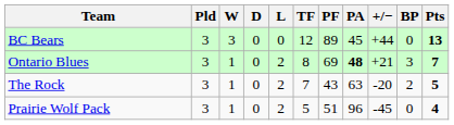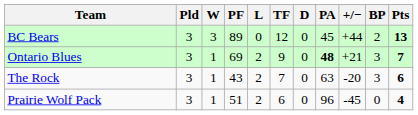 <table class="wikitable" style="text-align: center;">
 <tr>
 <th style="width:200px;">Team</th>
 <th width="20">Pld</th>
 <th width="20">W</th>
-<th width="20">D</th>
+<th width="20">PF</th>
 <th width="20">L</th>
 <th width="20">TF</th>
-<th width="20">PF</th>
+<th width="20">D</th>
 <th width="20">PA</th>
 <th width="25">+/−</th>
 <th width="20">BP</th>
 <th width="20">Pts</th>
 </tr>
 <tr style="background:#cfc;">
 <td align=left><a href='#'>BC Bears</a></td>
 <td>3</td>
 <td>3</td>
-<td>0</td>
+<td>89</td>
 <td>0</td>
 <td>12</td>
-<td>89</td>
+<td>0</td>
 <td>45</td>
 <td>+44</td>
-<td>0</td>
+<td>2</td>
 <td><strong>13</strong></td>
 </tr>
 <tr style="background:#cfc;">
 <td align=left><a href='#'>Ontario Blues</a></td>
 <td>3</td>
 <td>1</td>
+<td>69</td>
+<td>2</td>
+<td>9</td>
 <td>0</td>
-<td>2</td>
-<td>8</td>
-<td>69</td>
 <td><strong>48</strong></td>
 <td>+21</td>
 <td>3</td>
 <td><strong>7</strong></td>
 </tr>
 <tr>
 <td align=left><a href='#'>The Rock</a></td>
 <td>3</td>
 <td>1</td>
-<td>0</td>
+<td>43</td>
 <td>2</td>
 <td>7</td>
-<td>43</td>
+<td>0</td>
 <td>63</td>
 <td>-20</td>
-<td>2</td>
-<td><strong>5</strong></td>
+<td>3</td>
+<td><strong>6</strong></td>
 </tr>
 <tr>
 <td align=left><a href='#'>Prairie Wolf Pack</a></td>
 <td>3</td>
 <td>1</td>
+<td>51</td>
+<td>2</td>
+<td>6</td>
 <td>0</td>
-<td>2</td>
-<td>5</td>
-<td>51</td>
 <td>96</td>
 <td>-45</td>
 <td>0</td>
 <td><strong>4</strong></td>
 </tr>
 </table>
